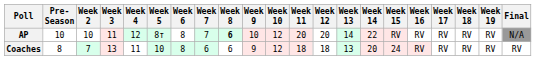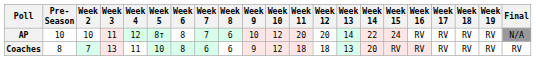 <table class="wikitable" style="white-space:nowrap;font-size:90%">
 <tr>
 <th>Poll</th>
 <th>Pre-<br>Season</th>
 <th>Week<br>2</th>
 <th>Week<br>3</th>
 <th>Week<br>4</th>
 <th>Week<br>5</th>
 <th>Week<br>6</th>
 <th>Week<br>7</th>
 <th>Week<br>8</th>
 <th>Week<br>9</th>
 <th>Week<br>10</th>
 <th>Week<br>11</th>
 <th>Week<br>12</th>
 <th>Week<br>13</th>
 <th>Week<br>14</th>
 <th>Week<br>15</th>
 <th>Week<br>16</th>
 <th>Week<br>17</th>
 <th>Week<br>18</th>
 <th>Week<br>19</th>
 <th>Final</th>
 </tr>
 <tr style="text-align:center;">
 <th>AP</th>
 <td style="background:#FFF;">10</td>
 <td style="background:#FFF;">10</td>
 <td style="background:#FFE6E6;">11</td>
 <td style="background:#D8FFEB;">12</td>
 <td style="background:#D8FFEB;">8т</td>
 <td style="background:#FFF;">8</td>
 <td style="background:#D8FFEB;">7</td>
-<td style="background:#D8FFEB;"><strong>6</strong></td>
+<td style="background:#D8FFEB;">6</td>
 <td style="background:#FFE6E6;">10</td>
 <td style="background:#FFE6E6;">12</td>
 <td style="background:#FFE6E6;">20</td>
 <td style="background:#FFF;">20</td>
 <td style="background:#D8FFEB;">14</td>
 <td style="background:#FFE6E6;">22</td>
-<td style="background:#FFE6E6;">RV</td>
+<td style="background:#FFE6E6;">24</td>
 <td style="background:#FFF;">RV</td>
 <td style="background:#FFF;">RV</td>
 <td style="background:#FFF;">RV</td>
 <td style="background:#FFF;">RV</td>
 <td style="background:#999;">N/A</td>
 </tr>
 <tr style="text-align:center;">
 <th>Coaches</th>
 <td style="background:#FFF;">8</td>
 <td style="background:#D8FFEB;">7</td>
 <td style="background:#FFE6E6;">13</td>
 <td style="background:#FFF;">11</td>
 <td style="background:#D8FFEB;">10</td>
 <td style="background:#D8FFEB;">8</td>
 <td style="background:#D8FFEB;">6</td>
 <td style="background:#FFF;">6</td>
 <td style="background:#FFE6E6;">9</td>
 <td style="background:#FFE6E6;">12</td>
 <td style="background:#FFE6E6;">18</td>
 <td style="background:#FFF;">18</td>
 <td style="background:#D8FFEB;">13</td>
 <td style="background:#FFE6E6;">20</td>
-<td style="background:#FFE6E6;">24</td>
+<td style="background:#FFE6E6;">RV</td>
 <td style="background:#FFE6E6;">RV</td>
 <td style="background:#FFF;">RV</td>
 <td style="background:#FFF;">RV</td>
 <td style="background:#FFF;">RV</td>
 <td style="background:#FFF;">RV</td>
 </tr>
 </table>
